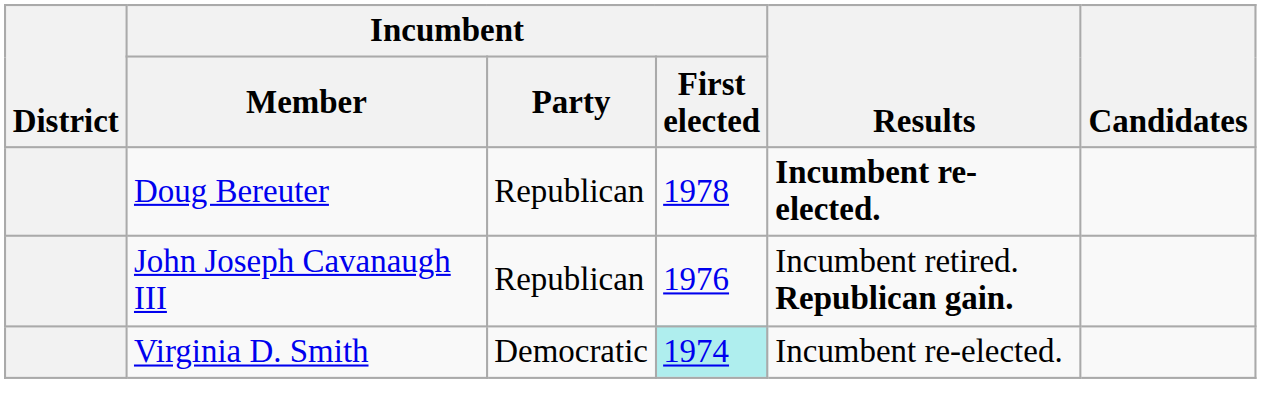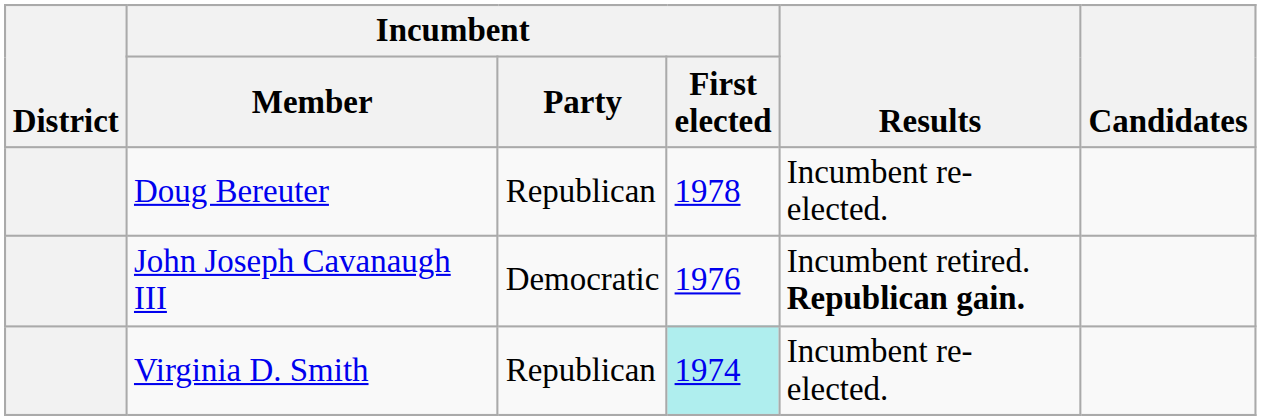 <table class=wikitable>
 <tr valign=bottom>
 <th rowspan=2>District</th>
 <th colspan=3>Incumbent</th>
 <th rowspan=2>Results</th>
 <th rowspan=2>Candidates</th>
 </tr>
 <tr>
 <th>Member</th>
 <th>Party</th>
 <th>First<br>elected</th>
 </tr>
 <tr>
 <th></th>
 <td><a href='#'>Doug Bereuter</a></td>
 <td>Republican</td>
 <td><a href='#'>1978</a></td>
-<td><strong>Incumbent re-elected.</strong></td>
+<td>Incumbent re-elected.</td>
 <td nowrap></td>
 </tr>
 <tr>
 <th></th>
 <td><a href='#'>John Joseph Cavanaugh III</a></td>
-<td>Republican</td>
+<td>Democratic</td>
 <td><a href='#'>1976</a></td>
 <td>Incumbent retired.<br><strong>Republican gain.</strong></td>
 <td nowrap></td>
 </tr>
 <tr>
 <th></th>
 <td><a href='#'>Virginia D. Smith</a></td>
-<td>Democratic</td>
+<td>Republican</td>
 <td style="background: paleturquoise;"><a href='#'>1974</a></td>
 <td>Incumbent re-elected.</td>
 <td nowrap></td>
 </tr>
 </table>
